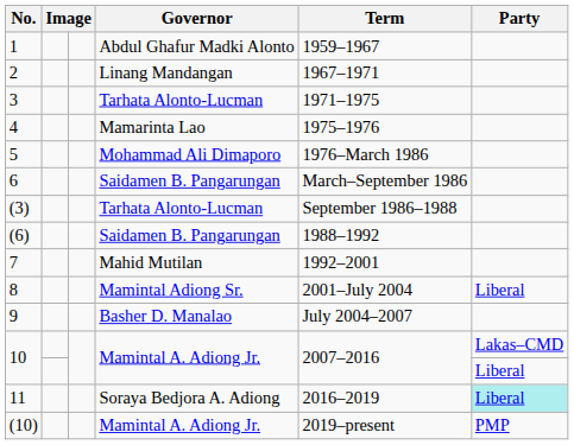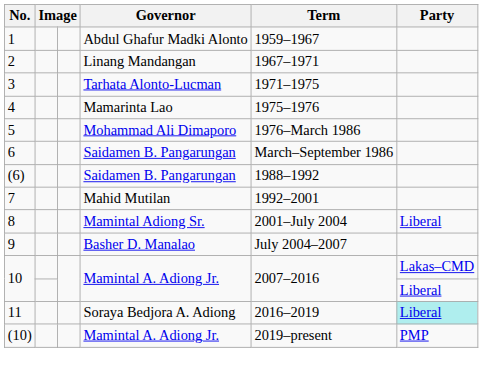 <table class="wikitable sortable">
 <tr>
 <th>No.</th>
 <th colspan="2">Image</th>
 <th>Governor</th>
 <th>Term</th>
 <th>Party</th>
 </tr>
 <tr>
 <td>1</td>
 <td></td>
 <td></td>
 <td>Abdul Ghafur Madki Alonto</td>
 <td>1959–1967</td>
 <td></td>
 </tr>
 <tr>
 <td>2</td>
 <td></td>
 <td></td>
 <td>Linang Mandangan</td>
 <td>1967–1971</td>
 <td></td>
 </tr>
 <tr>
 <td>3</td>
 <td></td>
 <td></td>
 <td><a href='#'>Tarhata Alonto-Lucman</a></td>
 <td>1971–1975</td>
 <td></td>
 </tr>
 <tr>
 <td>4</td>
 <td></td>
 <td></td>
 <td>Mamarinta Lao</td>
 <td>1975–1976</td>
 <td></td>
 </tr>
 <tr>
 <td>5</td>
 <td></td>
 <td></td>
 <td><a href='#'>Mohammad Ali Dimaporo</a></td>
 <td>1976–March 1986</td>
 <td></td>
 </tr>
 <tr>
 <td>6</td>
 <td></td>
 <td></td>
 <td><a href='#'>Saidamen B. Pangarungan</a></td>
 <td>March–September 1986</td>
-<td></td>
-</tr>
-<tr>
-<td>(3)</td>
-<td></td>
-<td></td>
-<td><a href='#'>Tarhata Alonto-Lucman</a></td>
-<td>September 1986–1988</td>
 <td></td>
 </tr>
 <tr>
 <td>(6)</td>
 <td></td>
 <td></td>
 <td><a href='#'>Saidamen B. Pangarungan</a></td>
 <td>1988–1992</td>
 <td></td>
 </tr>
 <tr>
 <td>7</td>
 <td></td>
 <td></td>
 <td>Mahid Mutilan</td>
 <td>1992–2001</td>
 <td></td>
 </tr>
 <tr>
 <td>8</td>
 <td></td>
 <td></td>
 <td><a href='#'>Mamintal Adiong Sr.</a></td>
 <td>2001–July 2004<br></td>
 <td><a href='#'>Liberal</a></td>
 </tr>
 <tr>
 <td>9</td>
 <td></td>
 <td></td>
 <td><a href='#'>Basher D. Manalao</a></td>
 <td>July 2004–2007</td>
 <td></td>
 </tr>
 <tr>
 <td rowspan="2">10</td>
 <td></td>
 <td rowspan="2"></td>
 <td rowspan="2"><a href='#'>Mamintal A. Adiong Jr.</a></td>
 <td rowspan="2">2007–2016</td>
 <td><a href='#'>Lakas–CMD</a></td>
 </tr>
 <tr>
 <td></td>
 <td><a href='#'>Liberal</a></td>
 </tr>
 <tr>
 <td>11</td>
 <td></td>
 <td></td>
 <td>Soraya Bedjora A. Adiong</td>
 <td>2016–2019</td>
 <td style="background: paleturquoise;"><a href='#'>Liberal</a></td>
 </tr>
 <tr>
 <td>(10)</td>
 <td></td>
 <td></td>
 <td><a href='#'>Mamintal A. Adiong Jr.</a></td>
 <td>2019–present</td>
 <td><a href='#'>PMP</a></td>
 </tr>
 </table>
